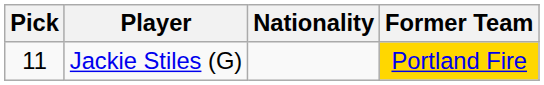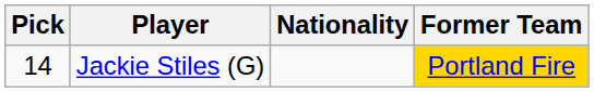 <table class="wikitable">
 <tr>
 <th>Pick</th>
 <th>Player</th>
 <th>Nationality</th>
 <th>Former Team</th>
 </tr>
 <tr align="center">
-<td>11</td>
+<td>14</td>
 <td><a href='#'>Jackie Stiles</a> (G)</td>
 <td></td>
 <td style="background: gold;"><a href='#'>Portland Fire</a></td>
 </tr>
 </table>
